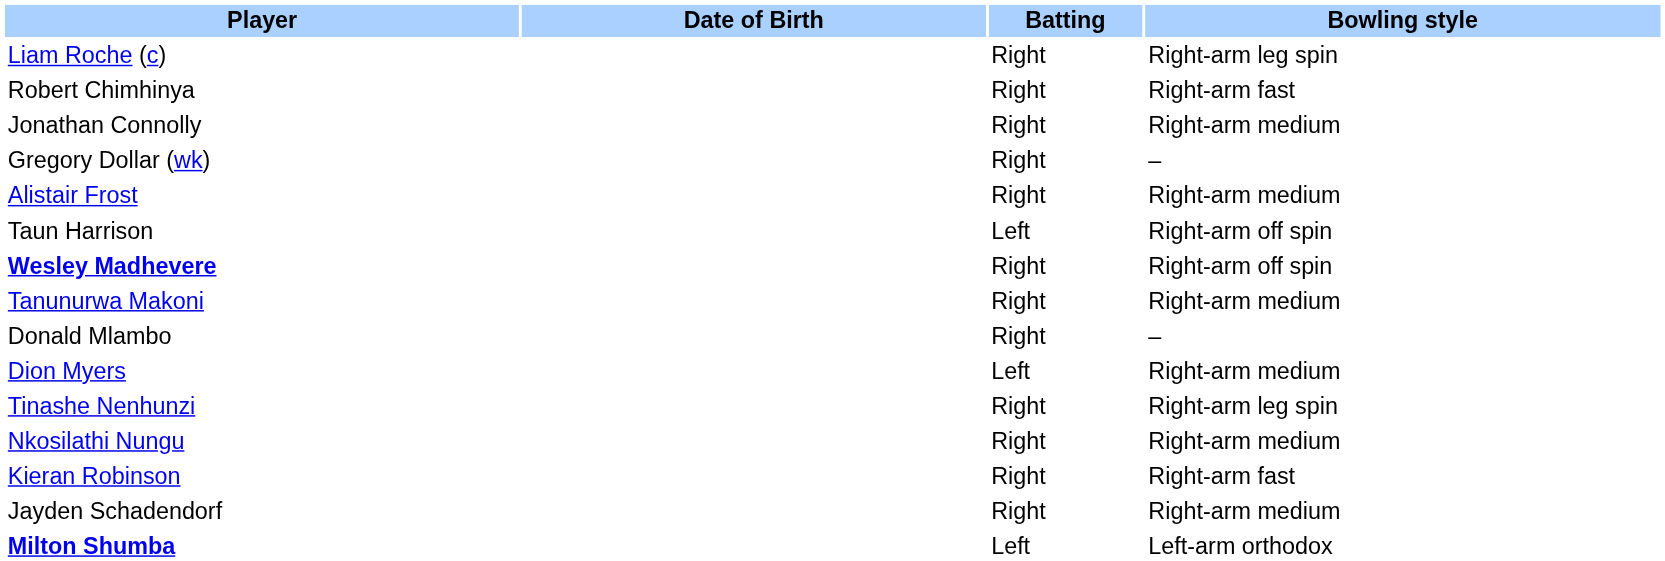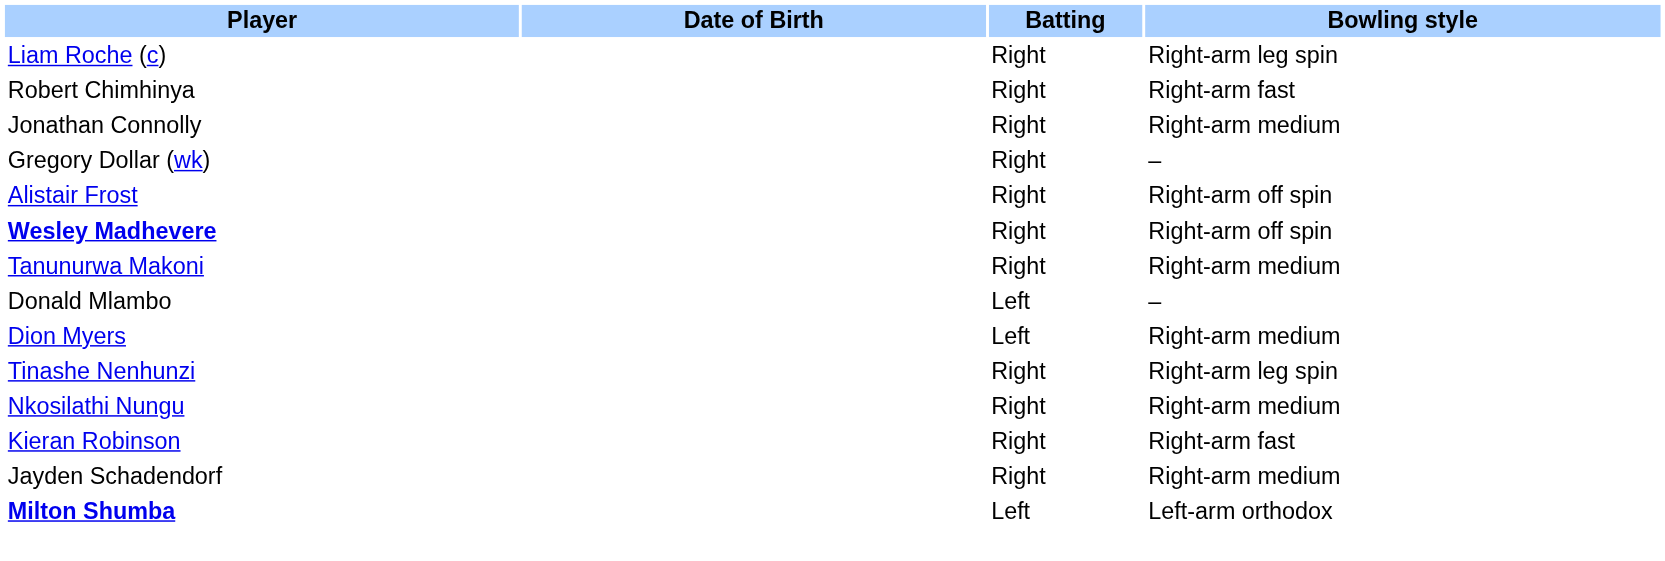 <table border="0" cellspacing="2" cellpadding="2" style="width:90%;">
 <tr style="background:#aad0ff;">
 <th width=20%>Player</th>
 <th width=18%>Date of Birth</th>
 <th width=6%>Batting</th>
 <th width=20%>Bowling style</th>
 </tr>
 <tr>
 <td><a href='#'>Liam Roche</a> (<a href='#'>c</a>)</td>
 <td></td>
 <td>Right</td>
 <td>Right-arm leg spin</td>
 </tr>
 <tr>
 <td>Robert Chimhinya</td>
 <td></td>
 <td>Right</td>
 <td>Right-arm fast</td>
 </tr>
 <tr>
 <td>Jonathan Connolly</td>
 <td></td>
 <td>Right</td>
 <td>Right-arm medium</td>
 </tr>
 <tr>
 <td>Gregory Dollar (<a href='#'>wk</a>)</td>
 <td></td>
 <td>Right</td>
 <td>–</td>
 </tr>
 <tr>
 <td><a href='#'>Alistair Frost</a></td>
 <td></td>
 <td>Right</td>
-<td>Right-arm medium</td>
-</tr>
-<tr>
-<td>Taun Harrison</td>
-<td></td>
-<td>Left</td>
 <td>Right-arm off spin</td>
 </tr>
 <tr>
 <td><strong><a href='#'>Wesley Madhevere</a></strong></td>
 <td></td>
 <td>Right</td>
 <td>Right-arm off spin</td>
 </tr>
 <tr>
 <td><a href='#'>Tanunurwa Makoni</a></td>
 <td></td>
 <td>Right</td>
 <td>Right-arm medium</td>
 </tr>
 <tr>
 <td>Donald Mlambo</td>
 <td></td>
-<td>Right</td>
+<td>Left</td>
 <td>–</td>
 </tr>
 <tr>
 <td><a href='#'>Dion Myers</a></td>
 <td></td>
 <td>Left</td>
 <td>Right-arm medium</td>
 </tr>
 <tr>
 <td><a href='#'>Tinashe Nenhunzi</a></td>
 <td></td>
 <td>Right</td>
 <td>Right-arm leg spin</td>
 </tr>
 <tr>
 <td><a href='#'>Nkosilathi Nungu</a></td>
 <td></td>
 <td>Right</td>
 <td>Right-arm medium</td>
 </tr>
 <tr>
 <td><a href='#'>Kieran Robinson</a></td>
 <td></td>
 <td>Right</td>
 <td>Right-arm fast</td>
 </tr>
 <tr>
 <td>Jayden Schadendorf</td>
 <td></td>
 <td>Right</td>
 <td>Right-arm medium</td>
 </tr>
 <tr>
 <td><strong><a href='#'>Milton Shumba</a></strong></td>
 <td></td>
 <td>Left</td>
 <td>Left-arm orthodox</td>
 </tr>
 </table>
